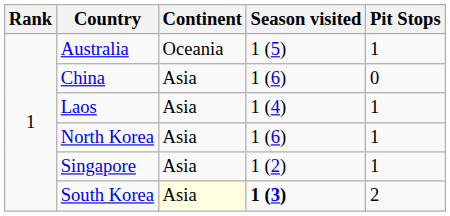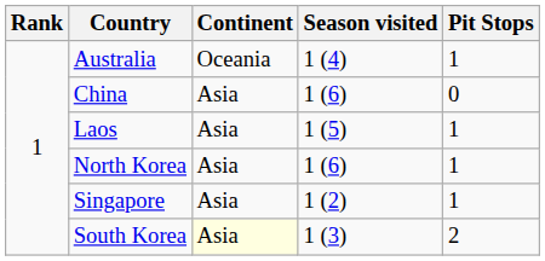 <table class="wikitable">
 <tr>
 <th>Rank</th>
 <th>Country</th>
 <th>Continent</th>
 <th>Season visited</th>
 <th>Pit Stops</th>
 </tr>
 <tr>
 <td style="text-align:center;" rowspan="6">1</td>
 <td><a href='#'>Australia</a></td>
 <td>Oceania</td>
-<td>1 (<a href='#'>5</a>)</td>
+<td>1 (<a href='#'>4</a>)</td>
 <td>1</td>
 </tr>
 <tr>
 <td><a href='#'>China</a></td>
 <td>Asia</td>
 <td>1 (<a href='#'>6</a>)</td>
 <td>0</td>
 </tr>
 <tr>
 <td><a href='#'>Laos</a></td>
 <td>Asia</td>
-<td>1 (<a href='#'>4</a>)</td>
+<td>1 (<a href='#'>5</a>)</td>
 <td>1</td>
 </tr>
 <tr>
 <td><a href='#'>North Korea</a></td>
 <td>Asia</td>
 <td>1 (<a href='#'>6</a>)</td>
 <td>1</td>
 </tr>
 <tr>
 <td><a href='#'>Singapore</a></td>
 <td>Asia</td>
 <td>1 (<a href='#'>2</a>)</td>
 <td>1</td>
 </tr>
 <tr>
 <td><a href='#'>South Korea</a></td>
 <td style="background: lightyellow;">Asia</td>
-<td><strong>1 (<a href='#'>3</a>)</strong></td>
+<td>1 (<a href='#'>3</a>)</td>
 <td>2</td>
 </tr>
 </table>
